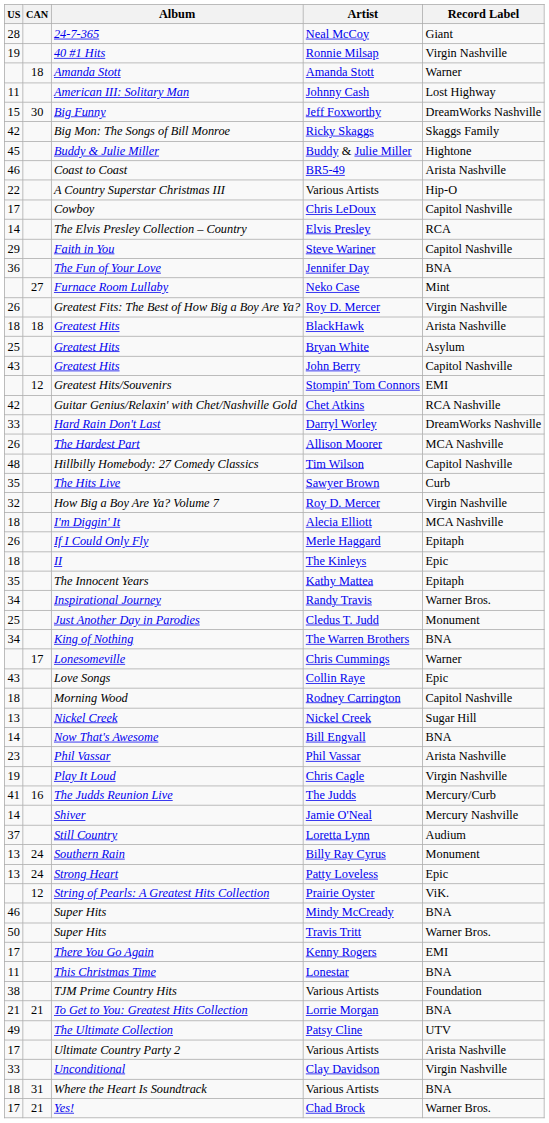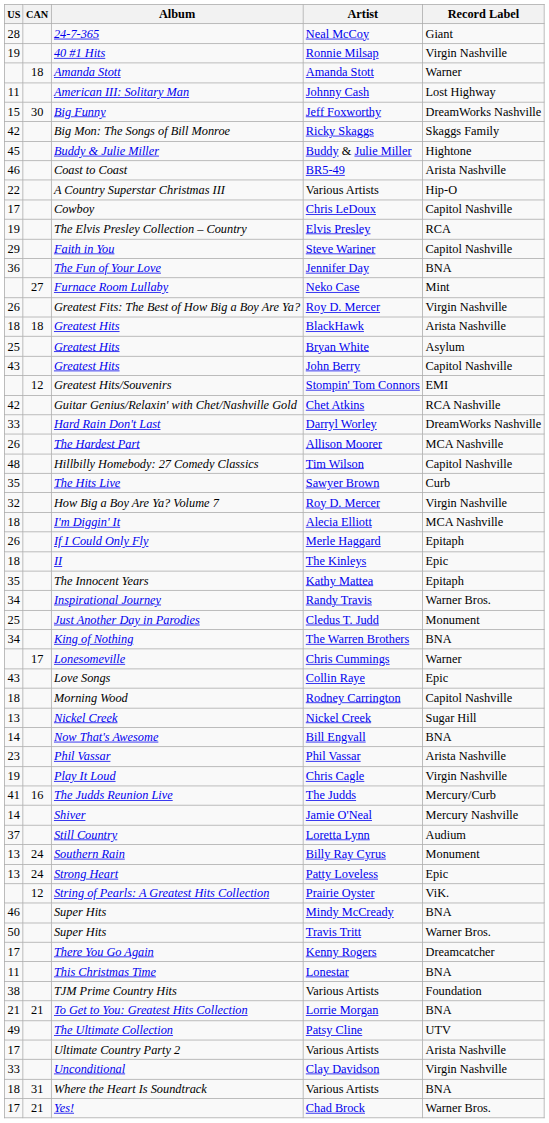 <table class="wikitable sortable">
 <tr>
 <th><small>US</small></th>
 <th><small>CAN</small></th>
 <th>Album</th>
 <th>Artist</th>
 <th>Record Label</th>
 </tr>
 <tr>
 <td align=center>28</td>
 <td></td>
 <td><em><a href='#'>24-7-365</a></em></td>
 <td><a href='#'>Neal McCoy</a></td>
 <td>Giant</td>
 </tr>
 <tr>
 <td align=center>19</td>
 <td></td>
 <td><em><a href='#'>40 #1 Hits</a></em></td>
 <td><a href='#'>Ronnie Milsap</a></td>
 <td>Virgin Nashville</td>
 </tr>
 <tr>
 <td></td>
 <td align=center>18</td>
 <td><em><a href='#'>Amanda Stott</a></em></td>
 <td><a href='#'>Amanda Stott</a></td>
 <td>Warner</td>
 </tr>
 <tr>
 <td align=center>11</td>
 <td></td>
 <td><em><a href='#'>American III: Solitary Man</a></em></td>
 <td><a href='#'>Johnny Cash</a></td>
 <td>Lost Highway</td>
 </tr>
 <tr>
 <td align=center>15</td>
 <td align=center>30</td>
 <td><em><a href='#'>Big Funny</a></em></td>
 <td><a href='#'>Jeff Foxworthy</a></td>
 <td>DreamWorks Nashville</td>
 </tr>
 <tr>
 <td align=center>42</td>
 <td></td>
 <td><em>Big Mon: The Songs of Bill Monroe</em></td>
 <td><a href='#'>Ricky Skaggs</a></td>
 <td>Skaggs Family</td>
 </tr>
 <tr>
 <td align=center>45</td>
 <td></td>
 <td><em><a href='#'>Buddy & Julie Miller</a></em></td>
 <td><a href='#'>Buddy</a> & <a href='#'>Julie Miller</a></td>
 <td>Hightone</td>
 </tr>
 <tr>
 <td align=center>46</td>
 <td></td>
 <td><em>Coast to Coast</em></td>
 <td><a href='#'>BR5-49</a></td>
 <td>Arista Nashville</td>
 </tr>
 <tr>
 <td align=center>22</td>
 <td></td>
 <td><em>A Country Superstar Christmas III</em></td>
 <td>Various Artists</td>
 <td>Hip-O</td>
 </tr>
 <tr>
 <td align=center>17</td>
 <td></td>
 <td><em>Cowboy</em></td>
 <td><a href='#'>Chris LeDoux</a></td>
 <td>Capitol Nashville</td>
 </tr>
 <tr>
-<td align=center>14</td>
+<td align=center>19</td>
 <td></td>
 <td><em>The Elvis Presley Collection – Country</em></td>
 <td><a href='#'>Elvis Presley</a></td>
 <td>RCA</td>
 </tr>
 <tr>
 <td align=center>29</td>
 <td></td>
 <td><em><a href='#'>Faith in You</a></em></td>
 <td><a href='#'>Steve Wariner</a></td>
 <td>Capitol Nashville</td>
 </tr>
 <tr>
 <td align=center>36</td>
 <td></td>
 <td><em><a href='#'>The Fun of Your Love</a></em></td>
 <td><a href='#'>Jennifer Day</a></td>
 <td>BNA</td>
 </tr>
 <tr>
 <td></td>
 <td align=center>27</td>
 <td><em><a href='#'>Furnace Room Lullaby</a></em></td>
 <td><a href='#'>Neko Case</a></td>
 <td>Mint</td>
 </tr>
 <tr>
 <td align=center>26</td>
 <td></td>
 <td><em>Greatest Fits: The Best of How Big a Boy Are Ya?</em></td>
 <td><a href='#'>Roy D. Mercer</a></td>
 <td>Virgin Nashville</td>
 </tr>
 <tr>
 <td align=center>18</td>
 <td align=center>18</td>
 <td><em><a href='#'>Greatest Hits</a></em></td>
 <td><a href='#'>BlackHawk</a></td>
 <td>Arista Nashville</td>
 </tr>
 <tr>
 <td align=center>25</td>
 <td></td>
 <td><em><a href='#'>Greatest Hits</a></em></td>
 <td><a href='#'>Bryan White</a></td>
 <td>Asylum</td>
 </tr>
 <tr>
 <td align=center>43</td>
 <td></td>
 <td><em><a href='#'>Greatest Hits</a></em></td>
 <td><a href='#'>John Berry</a></td>
 <td>Capitol Nashville</td>
 </tr>
 <tr>
 <td></td>
 <td align=center>12</td>
 <td><em>Greatest Hits/Souvenirs</em></td>
 <td><a href='#'>Stompin' Tom Connors</a></td>
 <td>EMI</td>
 </tr>
 <tr>
 <td align=center>42</td>
 <td></td>
 <td><em>Guitar Genius/Relaxin' with Chet/Nashville Gold</em></td>
 <td><a href='#'>Chet Atkins</a></td>
 <td>RCA Nashville</td>
 </tr>
 <tr>
 <td align=center>33</td>
 <td></td>
 <td><em><a href='#'>Hard Rain Don't Last</a></em></td>
 <td><a href='#'>Darryl Worley</a></td>
 <td>DreamWorks Nashville</td>
 </tr>
 <tr>
 <td align=center>26</td>
 <td></td>
 <td><em><a href='#'>The Hardest Part</a></em></td>
 <td><a href='#'>Allison Moorer</a></td>
 <td>MCA Nashville</td>
 </tr>
 <tr>
 <td align=center>48</td>
 <td></td>
 <td><em>Hillbilly Homebody: 27 Comedy Classics</em></td>
 <td><a href='#'>Tim Wilson</a></td>
 <td>Capitol Nashville</td>
 </tr>
 <tr>
 <td align=center>35</td>
 <td></td>
 <td><em><a href='#'>The Hits Live</a></em></td>
 <td><a href='#'>Sawyer Brown</a></td>
 <td>Curb</td>
 </tr>
 <tr>
 <td align=center>32</td>
 <td></td>
 <td><em>How Big a Boy Are Ya? Volume 7</em></td>
 <td><a href='#'>Roy D. Mercer</a></td>
 <td>Virgin Nashville</td>
 </tr>
 <tr>
 <td align=center>18</td>
 <td></td>
 <td><em><a href='#'>I'm Diggin' It</a></em></td>
 <td><a href='#'>Alecia Elliott</a></td>
 <td>MCA Nashville</td>
 </tr>
 <tr>
 <td align=center>26</td>
 <td></td>
 <td><em><a href='#'>If I Could Only Fly</a></em></td>
 <td><a href='#'>Merle Haggard</a></td>
 <td>Epitaph</td>
 </tr>
 <tr>
 <td align=center>18</td>
 <td></td>
 <td><em><a href='#'>II</a></em></td>
 <td><a href='#'>The Kinleys</a></td>
 <td>Epic</td>
 </tr>
 <tr>
 <td align=center>35</td>
 <td></td>
 <td><em>The Innocent Years</em></td>
 <td><a href='#'>Kathy Mattea</a></td>
 <td>Epitaph</td>
 </tr>
 <tr>
 <td align=center>34</td>
 <td></td>
 <td><em><a href='#'>Inspirational Journey</a></em></td>
 <td><a href='#'>Randy Travis</a></td>
 <td>Warner Bros.</td>
 </tr>
 <tr>
 <td align=center>25</td>
 <td></td>
 <td><em><a href='#'>Just Another Day in Parodies</a></em></td>
 <td><a href='#'>Cledus T. Judd</a></td>
 <td>Monument</td>
 </tr>
 <tr>
 <td align=center>34</td>
 <td></td>
 <td><em><a href='#'>King of Nothing</a></em></td>
 <td><a href='#'>The Warren Brothers</a></td>
 <td>BNA</td>
 </tr>
 <tr>
 <td></td>
 <td align=center>17</td>
 <td><em><a href='#'>Lonesomeville</a></em></td>
 <td><a href='#'>Chris Cummings</a></td>
 <td>Warner</td>
 </tr>
 <tr>
 <td align=center>43</td>
 <td></td>
 <td><em>Love Songs</em></td>
 <td><a href='#'>Collin Raye</a></td>
 <td>Epic</td>
 </tr>
 <tr>
 <td align=center>18</td>
 <td></td>
 <td><em>Morning Wood</em></td>
 <td><a href='#'>Rodney Carrington</a></td>
 <td>Capitol Nashville</td>
 </tr>
 <tr>
 <td align=center>13</td>
 <td></td>
 <td><em><a href='#'>Nickel Creek</a></em></td>
 <td><a href='#'>Nickel Creek</a></td>
 <td>Sugar Hill</td>
 </tr>
 <tr>
 <td align=center>14</td>
 <td></td>
 <td><em><a href='#'>Now That's Awesome</a></em></td>
 <td><a href='#'>Bill Engvall</a></td>
 <td>BNA</td>
 </tr>
 <tr>
 <td align=center>23</td>
 <td></td>
 <td><em><a href='#'>Phil Vassar</a></em></td>
 <td><a href='#'>Phil Vassar</a></td>
 <td>Arista Nashville</td>
 </tr>
 <tr>
 <td align=center>19</td>
 <td></td>
 <td><em><a href='#'>Play It Loud</a></em></td>
 <td><a href='#'>Chris Cagle</a></td>
 <td>Virgin Nashville</td>
 </tr>
 <tr>
 <td align=center>41</td>
 <td align=center>16</td>
 <td><em><a href='#'>The Judds Reunion Live</a></em></td>
 <td><a href='#'>The Judds</a></td>
 <td>Mercury/Curb</td>
 </tr>
 <tr>
 <td align=center>14</td>
 <td></td>
 <td><em><a href='#'>Shiver</a></em></td>
 <td><a href='#'>Jamie O'Neal</a></td>
 <td>Mercury Nashville</td>
 </tr>
 <tr>
 <td align=center>37</td>
 <td></td>
 <td><em><a href='#'>Still Country</a></em></td>
 <td><a href='#'>Loretta Lynn</a></td>
 <td>Audium</td>
 </tr>
 <tr>
 <td align=center>13</td>
 <td align=center>24</td>
 <td><em><a href='#'>Southern Rain</a></em></td>
 <td><a href='#'>Billy Ray Cyrus</a></td>
 <td>Monument</td>
 </tr>
 <tr>
 <td align=center>13</td>
 <td align=center>24</td>
 <td><em><a href='#'>Strong Heart</a></em></td>
 <td><a href='#'>Patty Loveless</a></td>
 <td>Epic</td>
 </tr>
 <tr>
 <td></td>
 <td align=center>12</td>
 <td><em><a href='#'>String of Pearls: A Greatest Hits Collection</a></em></td>
 <td><a href='#'>Prairie Oyster</a></td>
 <td>ViK.</td>
 </tr>
 <tr>
 <td align=center>46</td>
 <td></td>
 <td><em>Super Hits</em></td>
 <td><a href='#'>Mindy McCready</a></td>
 <td>BNA</td>
 </tr>
 <tr>
 <td align=center>50</td>
 <td></td>
 <td><em>Super Hits</em></td>
 <td><a href='#'>Travis Tritt</a></td>
 <td>Warner Bros.</td>
 </tr>
 <tr>
 <td align=center>17</td>
 <td></td>
 <td><em><a href='#'>There You Go Again</a></em></td>
 <td><a href='#'>Kenny Rogers</a></td>
-<td>EMI</td>
+<td>Dreamcatcher</td>
 </tr>
 <tr>
 <td align=center>11</td>
 <td></td>
 <td><em><a href='#'>This Christmas Time</a></em></td>
 <td><a href='#'>Lonestar</a></td>
 <td>BNA</td>
 </tr>
 <tr>
 <td align=center>38</td>
 <td></td>
 <td><em>TJM Prime Country Hits</em></td>
 <td>Various Artists</td>
 <td>Foundation</td>
 </tr>
 <tr>
 <td align=center>21</td>
 <td align=center>21</td>
 <td><em><a href='#'>To Get to You: Greatest Hits Collection</a></em></td>
 <td><a href='#'>Lorrie Morgan</a></td>
 <td>BNA</td>
 </tr>
 <tr>
 <td align=center>49</td>
 <td></td>
 <td><em><a href='#'>The Ultimate Collection</a></em></td>
 <td><a href='#'>Patsy Cline</a></td>
 <td>UTV</td>
 </tr>
 <tr>
 <td align=center>17</td>
 <td></td>
 <td><em>Ultimate Country Party 2</em></td>
 <td>Various Artists</td>
 <td>Arista Nashville</td>
 </tr>
 <tr>
 <td align=center>33</td>
 <td></td>
 <td><em><a href='#'>Unconditional</a></em></td>
 <td><a href='#'>Clay Davidson</a></td>
 <td>Virgin Nashville</td>
 </tr>
 <tr>
 <td align=center>18</td>
 <td align=center>31</td>
 <td><em>Where the Heart Is Soundtrack</em></td>
 <td>Various Artists</td>
 <td>BNA</td>
 </tr>
 <tr>
 <td align=center>17</td>
 <td align=center>21</td>
 <td><em><a href='#'>Yes!</a></em></td>
 <td><a href='#'>Chad Brock</a></td>
 <td>Warner Bros.</td>
 </tr>
 </table>
